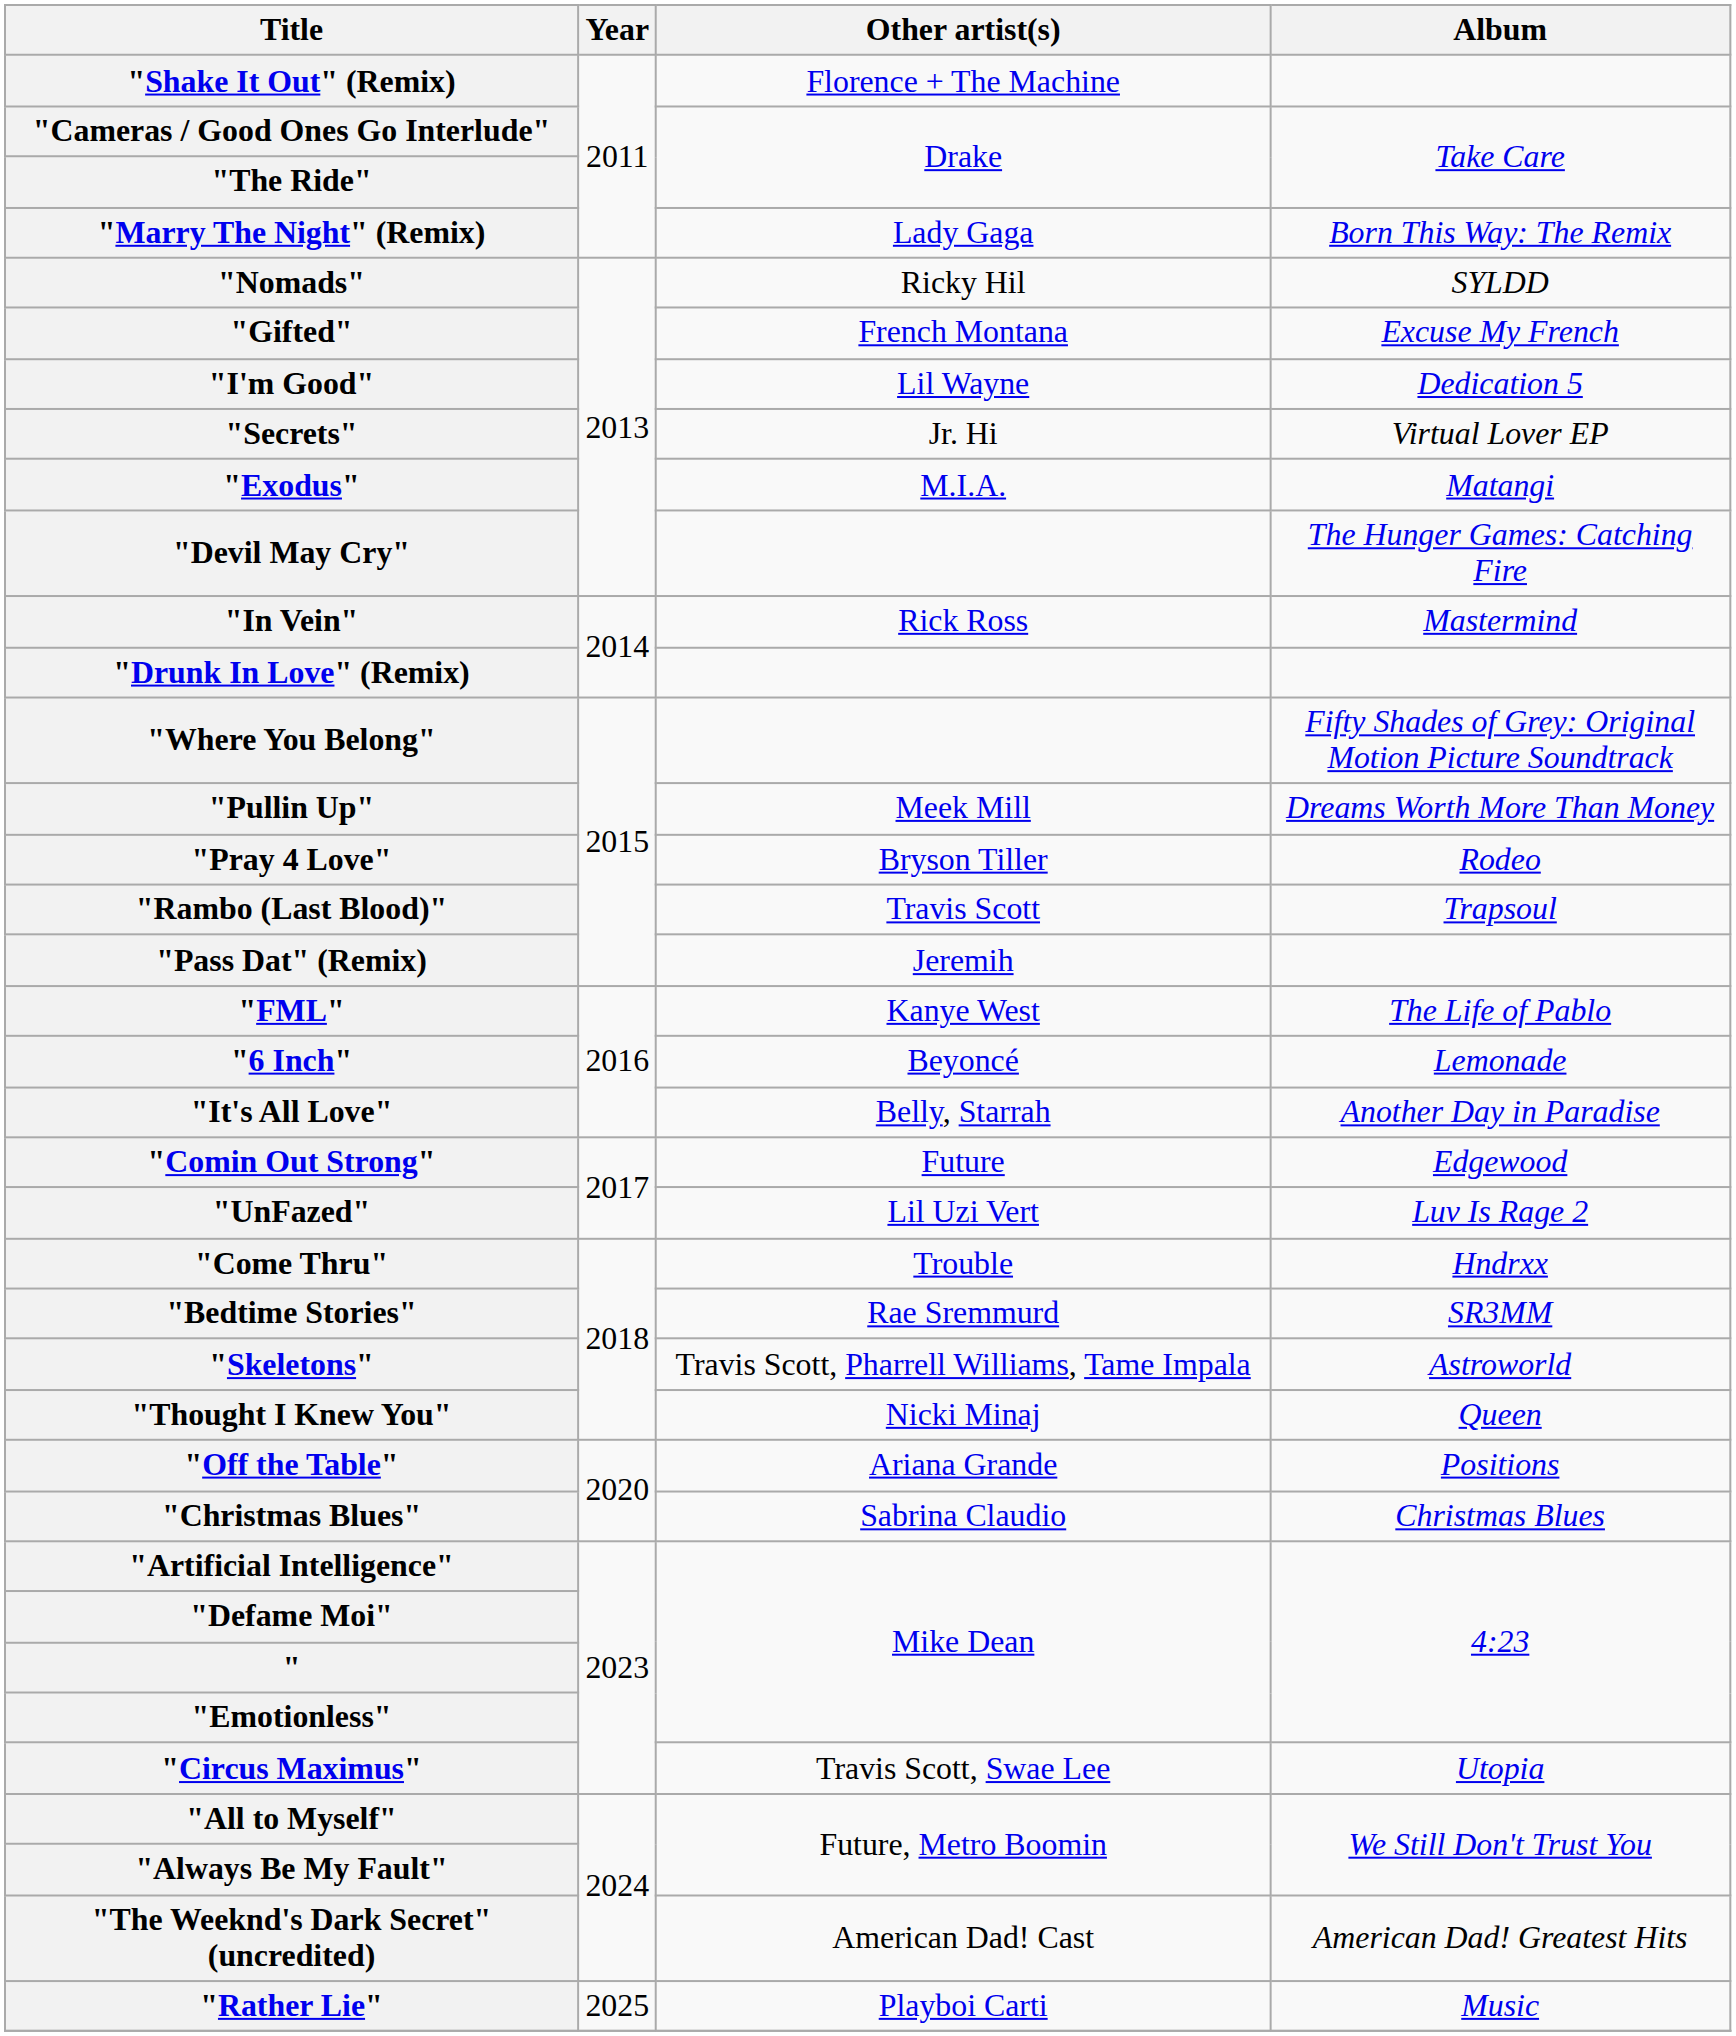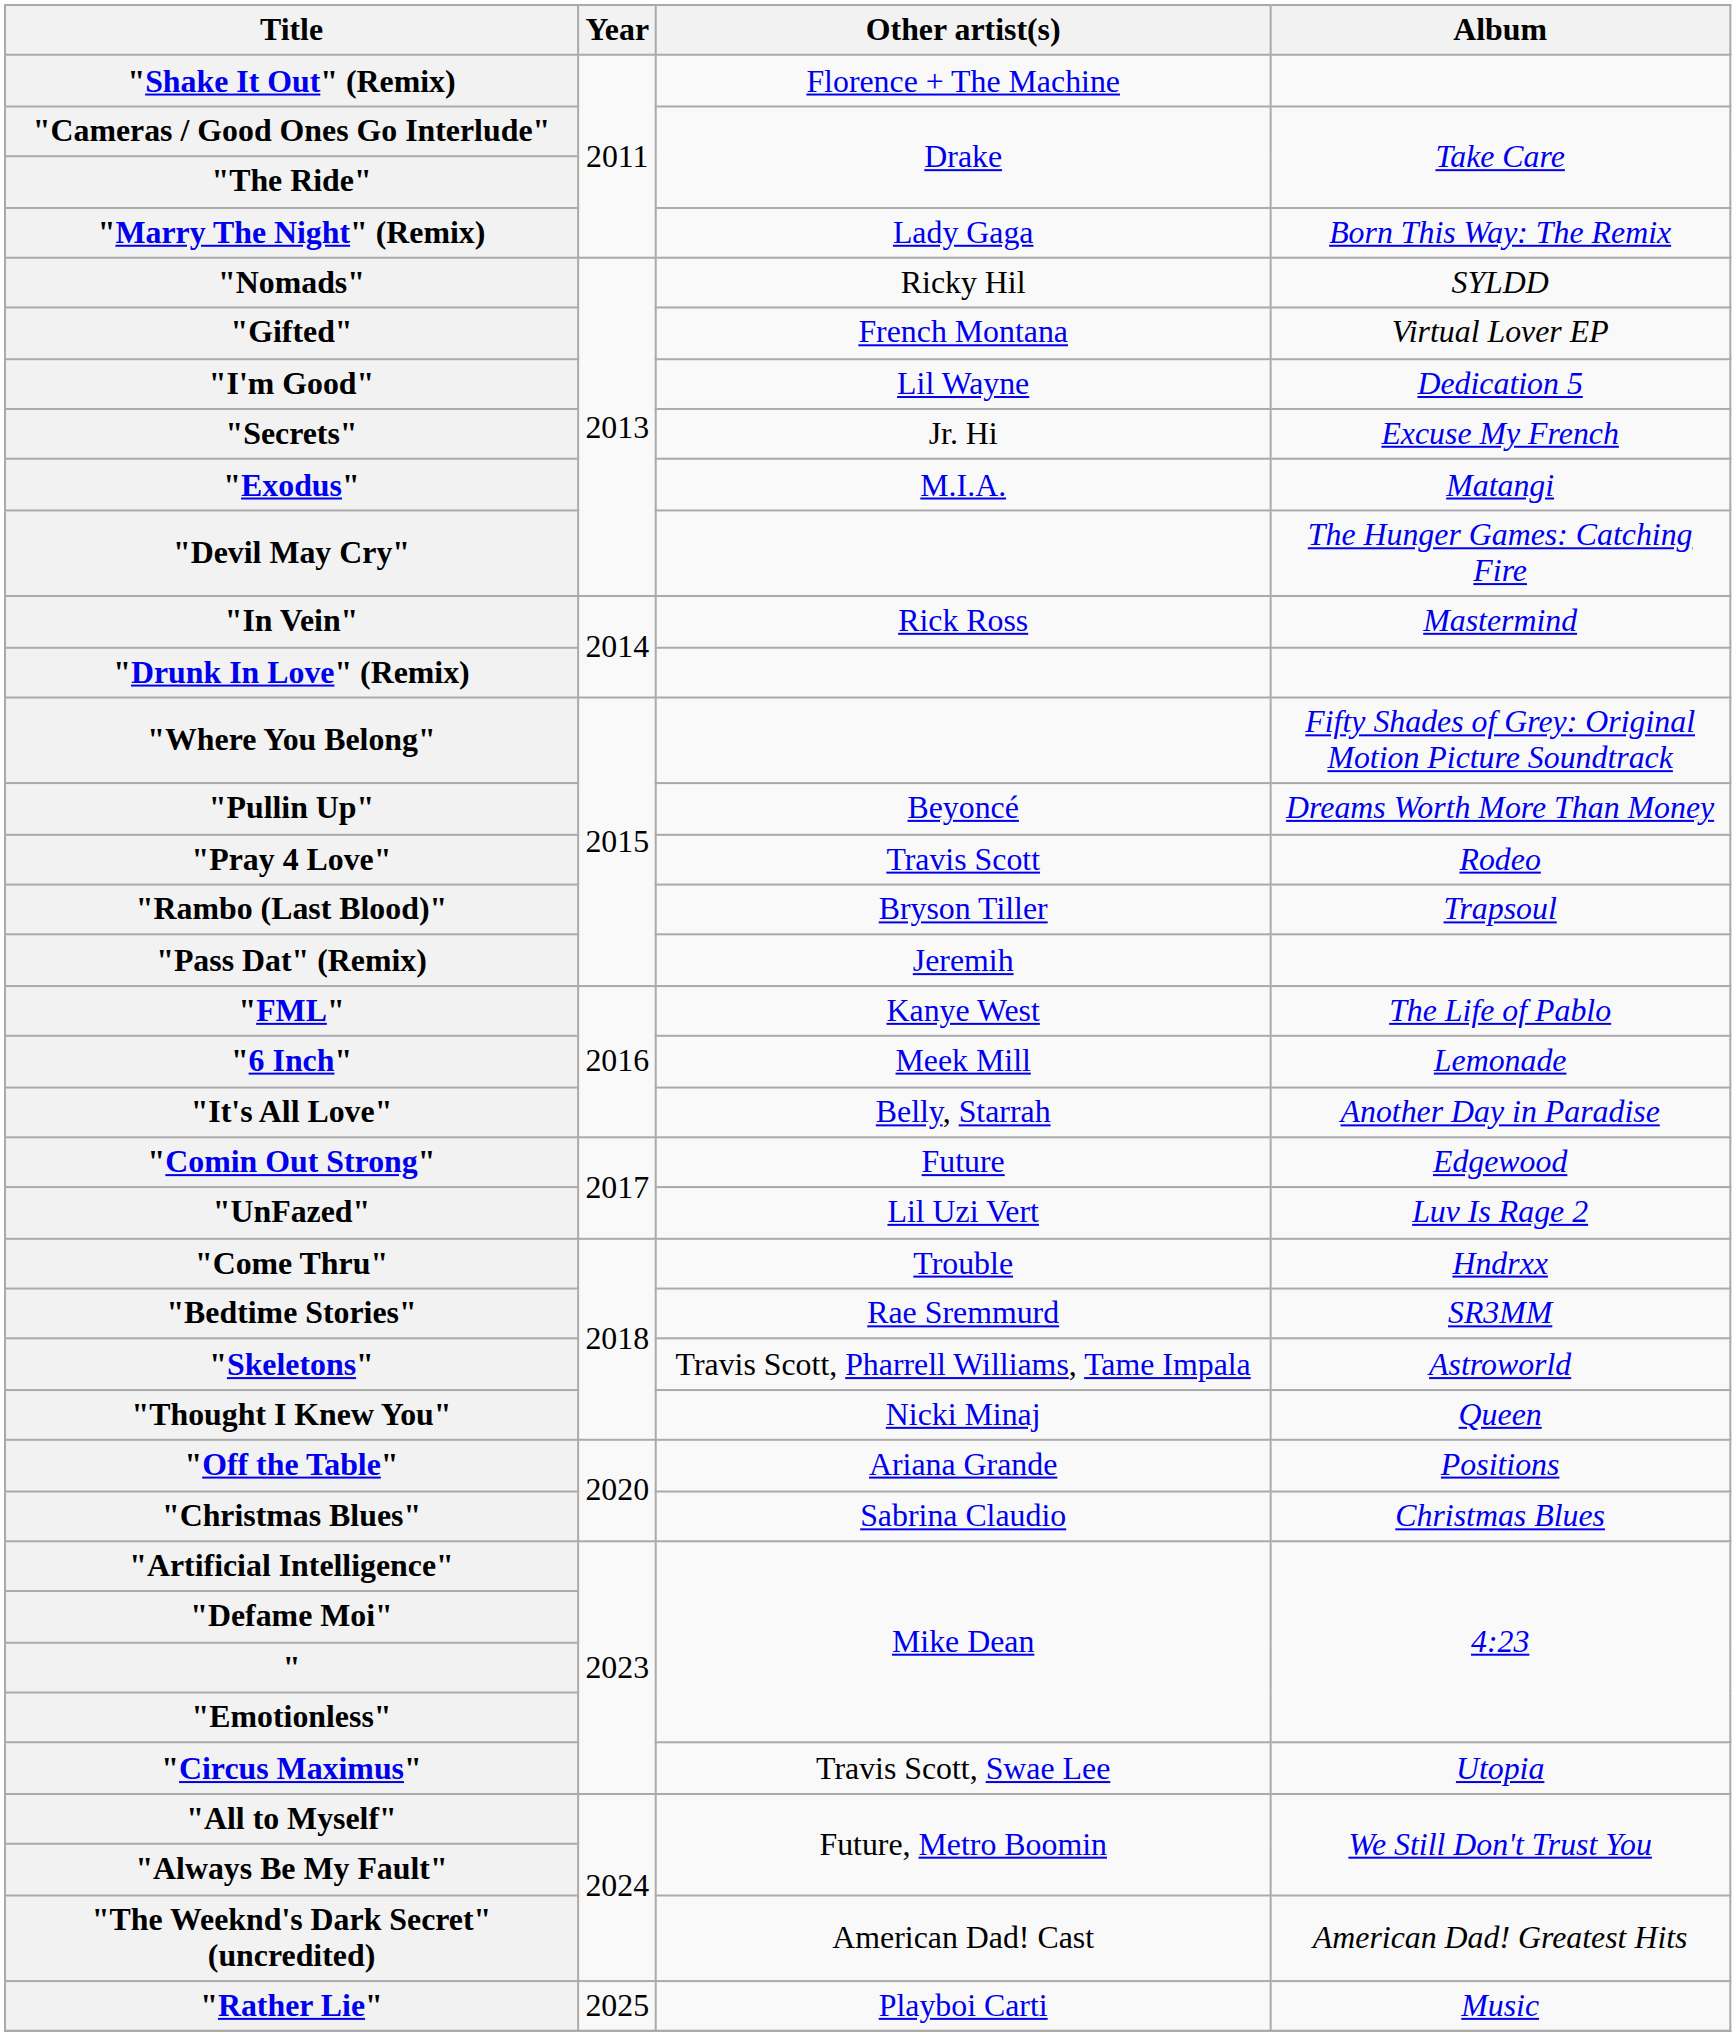 <table class="wikitable plainrowheaders" style="text-align:center;">
 <tr>
 <th scope="col" style="width:20em;">Title</th>
 <th scope="col" style="width:1em;">Year</th>
 <th scope="col" style="width:22em;">Other artist(s)</th>
 <th scope="col" style="width:16em;">Album</th>
 </tr>
 <tr>
 <th scope="row">"<a href='#'>Shake It Out</a>" (Remix)</th>
 <td rowspan="4">2011</td>
 <td><a href='#'>Florence + The Machine</a></td>
 <td></td>
 </tr>
 <tr>
 <th scope="row">"Cameras / Good Ones Go Interlude"</th>
 <td rowspan="2"><a href='#'>Drake</a></td>
 <td rowspan="2"><em><a href='#'>Take Care</a></em></td>
 </tr>
 <tr>
 <th scope="row">"The Ride"</th>
 </tr>
 <tr>
 <th scope="row">"<a href='#'>Marry The Night</a>" (Remix)</th>
 <td><a href='#'>Lady Gaga</a></td>
 <td><em><a href='#'>Born This Way: The Remix</a></em></td>
 </tr>
 <tr>
 <th scope="row">"Nomads"</th>
 <td rowspan="6">2013</td>
 <td>Ricky Hil</td>
 <td><em>SYLDD</em></td>
 </tr>
 <tr>
 <th scope="row">"Gifted"</th>
 <td><a href='#'>French Montana</a></td>
-<td><em><a href='#'>Excuse My French</a></em></td>
+<td><em>Virtual Lover EP</em></td>
 </tr>
 <tr>
 <th scope="row">"I'm Good"</th>
 <td><a href='#'>Lil Wayne</a></td>
 <td><em><a href='#'>Dedication 5</a></em></td>
 </tr>
 <tr>
 <th scope="row">"Secrets"<br></th>
 <td>Jr. Hi</td>
-<td><em>Virtual Lover EP</em></td>
+<td><em><a href='#'>Excuse My French</a></em></td>
 </tr>
 <tr>
 <th scope="row">"<a href='#'>Exodus</a>"</th>
 <td><a href='#'>M.I.A.</a></td>
 <td><em><a href='#'>Matangi</a></em></td>
 </tr>
 <tr>
 <th scope="row">"Devil May Cry"</th>
 <td></td>
 <td><em><a href='#'>The Hunger Games: Catching Fire</a></em></td>
 </tr>
 <tr>
 <th scope="row">"In Vein"</th>
 <td rowspan="2">2014</td>
 <td><a href='#'>Rick Ross</a></td>
 <td><em><a href='#'>Mastermind</a></em></td>
 </tr>
 <tr>
 <th scope="row">"<a href='#'>Drunk In Love</a>" (Remix)</th>
 <td></td>
 <td></td>
 </tr>
 <tr>
 <th scope="row">"Where You Belong"</th>
 <td rowspan="5">2015</td>
 <td></td>
 <td><em><a href='#'>Fifty Shades of Grey: Original Motion Picture Soundtrack</a></em></td>
 </tr>
 <tr>
 <th scope="row">"Pullin Up"</th>
-<td><a href='#'>Meek Mill</a></td>
+<td><a href='#'>Beyoncé</a></td>
 <td><em><a href='#'>Dreams Worth More Than Money</a></em></td>
 </tr>
 <tr>
 <th scope="row">"Pray 4 Love"</th>
-<td><a href='#'>Bryson Tiller</a></td>
+<td><a href='#'>Travis Scott</a></td>
 <td><em><a href='#'>Rodeo</a></em></td>
 </tr>
 <tr>
 <th scope="row">"Rambo (Last Blood)"</th>
-<td><a href='#'>Travis Scott</a></td>
+<td><a href='#'>Bryson Tiller</a></td>
 <td><em><a href='#'>Trapsoul</a></em></td>
 </tr>
 <tr>
 <th scope="row">"Pass Dat" (Remix)</th>
 <td><a href='#'>Jeremih</a></td>
 <td></td>
 </tr>
 <tr>
 <th scope="row">"<a href='#'>FML</a>"</th>
 <td rowspan="3">2016</td>
 <td><a href='#'>Kanye West</a></td>
 <td><em><a href='#'>The Life of Pablo</a></em></td>
 </tr>
 <tr>
 <th scope="row">"<a href='#'>6 Inch</a>"</th>
-<td><a href='#'>Beyoncé</a></td>
+<td><a href='#'>Meek Mill</a></td>
 <td><a href='#'><em>Lemonade</em></a></td>
 </tr>
 <tr>
 <th scope="row">"It's All Love"</th>
 <td><a href='#'>Belly</a>, <a href='#'>Starrah</a></td>
 <td><em><a href='#'>Another Day in Paradise</a></em></td>
 </tr>
 <tr>
 <th scope="row">"<a href='#'>Comin Out Strong</a>"</th>
 <td rowspan="2">2017</td>
 <td><a href='#'>Future</a></td>
 <td><em><a href='#'>Edgewood</a></em></td>
 </tr>
 <tr>
 <th scope="row">"UnFazed"</th>
 <td><a href='#'>Lil Uzi Vert</a></td>
 <td><em><a href='#'>Luv Is Rage 2</a></em></td>
 </tr>
 <tr>
 <th scope="row">"Come Thru"</th>
 <td rowspan="4">2018</td>
 <td><a href='#'>Trouble</a></td>
 <td><em><a href='#'>Hndrxx</a></em></td>
 </tr>
 <tr>
 <th scope="row">"Bedtime Stories"</th>
 <td><a href='#'>Rae Sremmurd</a></td>
 <td><em><a href='#'>SR3MM</a></em></td>
 </tr>
 <tr>
 <th scope="row">"<a href='#'>Skeletons</a>"</th>
 <td>Travis Scott, <a href='#'>Pharrell Williams</a>, <a href='#'>Tame Impala</a></td>
 <td><em><a href='#'>Astroworld</a></em></td>
 </tr>
 <tr>
 <th scope="row">"Thought I Knew You"</th>
 <td><a href='#'>Nicki Minaj</a></td>
 <td><em><a href='#'>Queen</a></em></td>
 </tr>
 <tr>
 <th scope="row">"<a href='#'>Off the Table</a>"</th>
 <td rowspan="2">2020</td>
 <td><a href='#'>Ariana Grande</a></td>
 <td><em><a href='#'>Positions</a></em></td>
 </tr>
 <tr>
 <th scope="row">"Christmas Blues"</th>
 <td><a href='#'>Sabrina Claudio</a></td>
 <td><em><a href='#'>Christmas Blues</a></em></td>
 </tr>
 <tr>
 <th scope="row">"Artificial Intelligence"</th>
 <td rowspan="5">2023</td>
 <td rowspan="4"><a href='#'>Mike Dean</a></td>
 <td rowspan="4"><em><a href='#'>4:23</a></em></td>
 </tr>
 <tr>
 <th scope="row">"Defame Moi"</th>
 </tr>
 <tr>
 <th scope="row">"</th>
 </tr>
 <tr>
 <th scope="row">"Emotionless"</th>
 </tr>
 <tr>
 <th scope="row">"<a href='#'>Circus Maximus</a>"</th>
 <td>Travis Scott, <a href='#'>Swae Lee</a></td>
 <td><em><a href='#'>Utopia</a></em></td>
 </tr>
 <tr>
 <th scope="row">"All to Myself"</th>
 <td rowspan="3">2024</td>
 <td rowspan="2">Future, <a href='#'>Metro Boomin</a></td>
 <td rowspan="2"><em><a href='#'>We Still Don't Trust You</a></em></td>
 </tr>
 <tr>
 <th scope="row">"Always Be My Fault"</th>
 </tr>
 <tr>
 <th scope="row">"The Weeknd's Dark Secret" (uncredited)</th>
 <td>American Dad! Cast</td>
 <td><em>American Dad! Greatest Hits</em></td>
 </tr>
 <tr>
 <th scope="row">"<a href='#'>Rather Lie</a>"</th>
 <td rowspan="1">2025</td>
 <td><a href='#'>Playboi Carti</a></td>
 <td><em><a href='#'>Music</a></em></td>
 </tr>
 <tr>
 </tr>
 </table>
